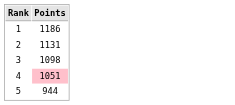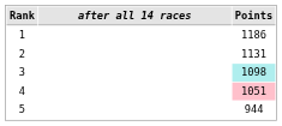 <table cellspacing="1" cellpadding="3" style="border:1px solid #aaa; font-size:86%;">
 <tr style="background:#e4e4e4;">
 <th style="border-bottom:1px solid #aaa; width:10px;">Rank</th>
+<th style="border-bottom:1px solid #aaa; width:200px;"><em>after all 14 races</em></th>
 <th style="border-bottom:1px solid #aaa; width:20px;">Points</th>
 </tr>
 <tr>
 <td align=center>1</td>
+<td><strong></strong></td>
 <td align=center>1186</td>
 </tr>
 <tr>
 <td align=center>2</td>
+<td></td>
 <td align=center>1131</td>
 </tr>
 <tr>
 <td align=center>3</td>
-<td align=center>1098</td>
+<td></td>
+<td align=center style="background: paleturquoise;">1098</td>
 </tr>
 <tr>
 <td align=center>4</td>
+<td></td>
 <td align=center style="background: pink;">1051</td>
 </tr>
 <tr>
 <td align=center>5</td>
+<td></td>
 <td align=center>944</td>
 </tr>
 </table>
